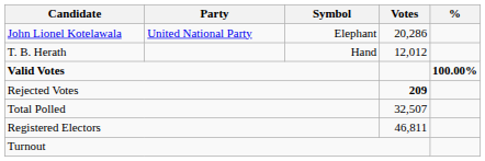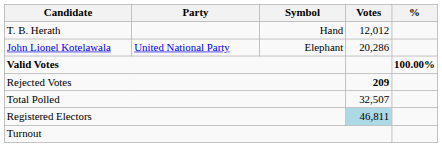 <table class="wikitable" border="1" style="text-align:right;">
 <tr>
 <th align=left width="180">Candidate</th>
 <th align=left width="180">Party</th>
 <th align=left width="120">Symbol</th>
 <th align=left width="60">Votes</th>
 <th align=left width="60">%</th>
 </tr>
 <tr>
+<td align=left>T. B. Herath</td>
+<td align=left></td>
+<td>Hand</td>
+<td>12,012</td>
+<td></td>
+</tr>
+<tr>
 <td align=left><a href='#'>John Lionel Kotelawala</a></td>
 <td align=left><a href='#'>United National Party</a></td>
 <td>Elephant</td>
 <td>20,286</td>
-<td></td>
-</tr>
-<tr>
-<td align=left>T. B. Herath</td>
-<td align=left></td>
-<td>Hand</td>
-<td>12,012</td>
 <td></td>
 </tr>
 <tr>
 <td align=left colspan=3><strong>Valid Votes</strong></td>
 <td><strong> </strong></td>
 <td><strong>100.00%</strong></td>
 </tr>
 <tr>
 <td align=left colspan=3>Rejected Votes</td>
 <td><strong>209</strong></td>
 <td></td>
 </tr>
 <tr>
 <td align=left colspan=3>Total Polled</td>
 <td>32,507</td>
 <td></td>
 </tr>
 <tr>
 <td align=left colspan=3>Registered Electors</td>
-<td>46,811</td>
+<td style="background: lightblue;">46,811</td>
 <td></td>
 </tr>
 <tr>
 <td align=left colspan=4>Turnout</td>
 <td></td>
 </tr>
 </table>
